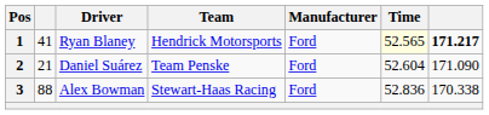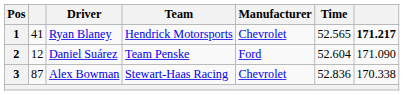 <table class="wikitable" style="font-size:95%">
 <tr>
 <th>Pos</th>
 <th></th>
 <th>Driver</th>
 <th>Team</th>
 <th>Manufacturer</th>
 <th>Time</th>
 <th></th>
 </tr>
 <tr>
 <th>1</th>
 <td>41</td>
 <td><a href='#'>Ryan Blaney</a></td>
 <td><a href='#'>Hendrick Motorsports</a></td>
-<td><a href='#'>Ford</a></td>
-<td style="background: lightyellow;">52.565</td>
+<td><a href='#'>Chevrolet</a></td>
+<td>52.565</td>
 <td><strong>171.217</strong></td>
 </tr>
 <tr>
 <th>2</th>
-<td>21</td>
+<td>12</td>
 <td><a href='#'>Daniel Suárez</a></td>
 <td><a href='#'>Team Penske</a></td>
 <td><a href='#'>Ford</a></td>
 <td>52.604</td>
 <td>171.090</td>
 </tr>
 <tr>
 <th>3</th>
-<td>88</td>
+<td>87</td>
 <td><a href='#'>Alex Bowman</a></td>
 <td><a href='#'>Stewart-Haas Racing</a></td>
-<td><a href='#'>Ford</a></td>
+<td><a href='#'>Chevrolet</a></td>
 <td>52.836</td>
 <td>170.338</td>
 </tr>
 <tr>
 <th colspan="7"></th>
 </tr>
 </table>
